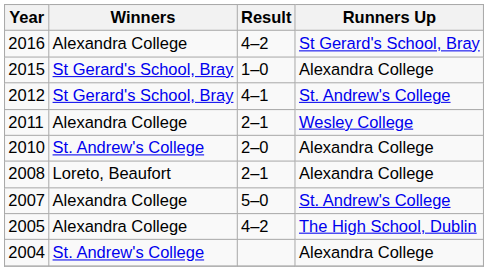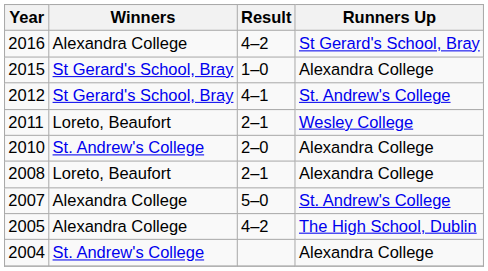 <table class="wikitable collapsible">
 <tr>
 <th>Year</th>
 <th>Winners</th>
 <th>Result</th>
 <th>Runners Up</th>
 </tr>
 <tr>
 <td>2016</td>
 <td>Alexandra College</td>
 <td>4–2</td>
 <td><a href='#'>St Gerard's School, Bray</a></td>
 </tr>
 <tr>
 <td>2015</td>
 <td><a href='#'>St Gerard's School, Bray</a></td>
 <td>1–0</td>
 <td>Alexandra College</td>
 </tr>
 <tr>
 <td>2012</td>
 <td><a href='#'>St Gerard's School, Bray</a></td>
 <td>4–1</td>
 <td><a href='#'>St. Andrew's College</a></td>
 </tr>
 <tr>
 <td>2011</td>
-<td>Alexandra College</td>
+<td>Loreto, Beaufort </td>
 <td>2–1 </td>
 <td><a href='#'>Wesley College</a></td>
 </tr>
 <tr>
 <td>2010</td>
 <td><a href='#'>St. Andrew's College</a></td>
 <td>2–0</td>
 <td>Alexandra College</td>
 </tr>
 <tr>
 <td>2008</td>
 <td>Loreto, Beaufort </td>
 <td>2–1</td>
 <td>Alexandra College</td>
 </tr>
 <tr>
 <td>2007</td>
 <td>Alexandra College</td>
 <td>5–0</td>
 <td><a href='#'>St. Andrew's College</a></td>
 </tr>
 <tr>
 <td>2005</td>
 <td>Alexandra College</td>
 <td>4–2</td>
 <td><a href='#'>The High School, Dublin</a></td>
 </tr>
 <tr>
 <td>2004</td>
 <td><a href='#'>St. Andrew's College</a></td>
 <td></td>
 <td>Alexandra College</td>
 </tr>
 <tr>
 </tr>
 </table>
